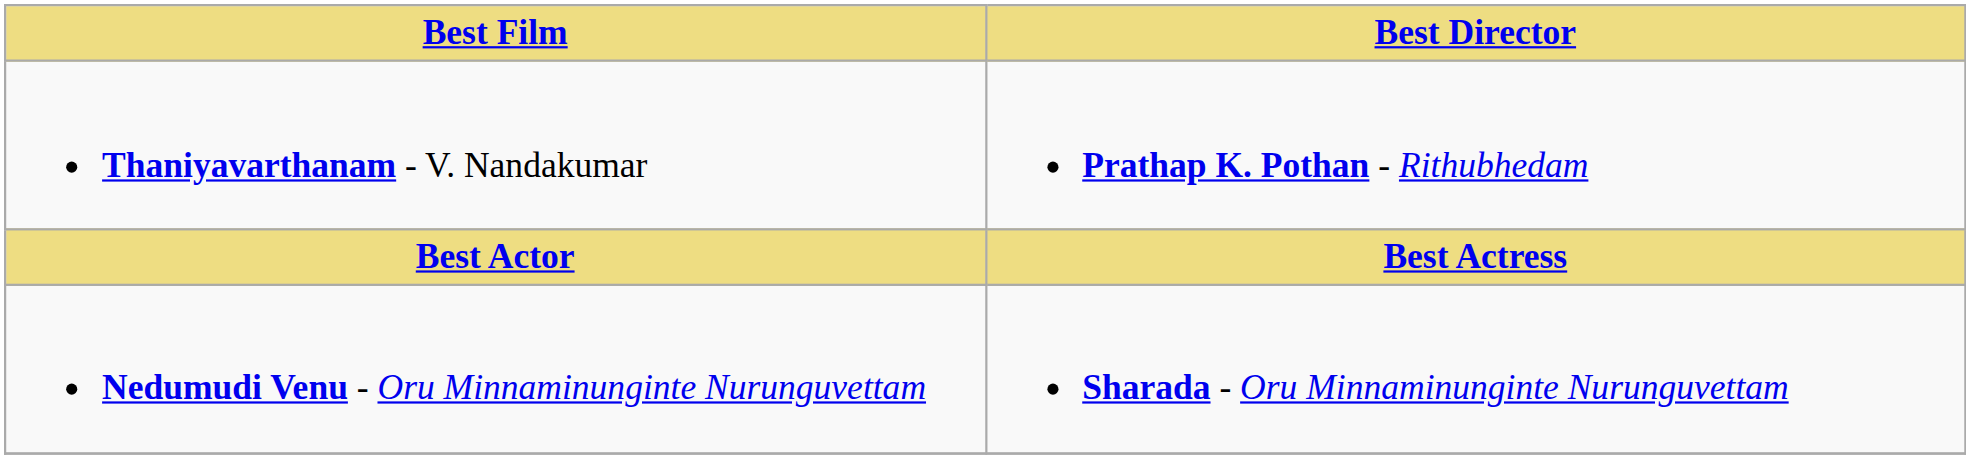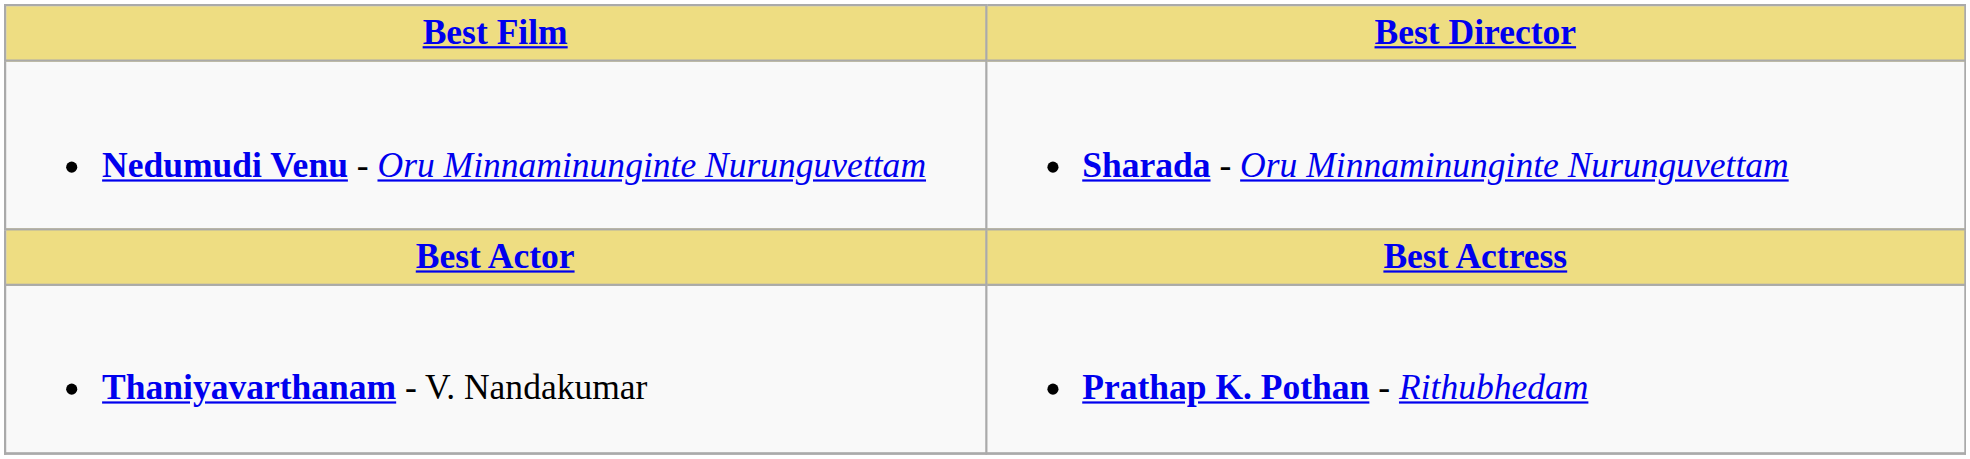 <table class="wikitable" width=100% |>
 <tr>
 <th !  style="background:#eedd82; text-align:center; width:50%;"><a href='#'>Best Film</a></th>
 <th !  style="background:#eedd82; text-align:center; width:50%;"><a href='#'>Best Director</a></th>
 </tr>
 <tr>
-<td valign="top"><br><ul><li><strong><a href='#'>Thaniyavarthanam</a></strong> - V. Nandakumar</li></ul></td>
-<td valign="top"><br><ul><li><strong><a href='#'>Prathap K. Pothan</a></strong> - <em><a href='#'>Rithubhedam</a></em></li></ul></td>
+<td valign="top"><br><ul><li><strong><a href='#'>Nedumudi Venu</a></strong> - <em><a href='#'>Oru Minnaminunginte Nurunguvettam</a></em></li></ul></td>
+<td valign="top"><br><ul><li><strong><a href='#'>Sharada</a></strong> - <em><a href='#'>Oru Minnaminunginte Nurunguvettam</a></em></li></ul></td>
 </tr>
 <tr>
 <th !  style="background:#eedd82; text-align:center; width:50%;"><a href='#'>Best Actor</a></th>
 <th !  style="background:#eedd82; text-align:center; width:50%;"><a href='#'>Best Actress</a></th>
 </tr>
 <tr>
-<td valign="top"><br><ul><li><strong><a href='#'>Nedumudi Venu</a></strong> - <em><a href='#'>Oru Minnaminunginte Nurunguvettam</a></em></li></ul></td>
-<td valign="top"><br><ul><li><strong><a href='#'>Sharada</a></strong> - <em><a href='#'>Oru Minnaminunginte Nurunguvettam</a></em></li></ul></td>
+<td valign="top"><br><ul><li><strong><a href='#'>Thaniyavarthanam</a></strong> - V. Nandakumar</li></ul></td>
+<td valign="top"><br><ul><li><strong><a href='#'>Prathap K. Pothan</a></strong> - <em><a href='#'>Rithubhedam</a></em></li></ul></td>
 </tr>
 <tr>
 </tr>
 </table>
